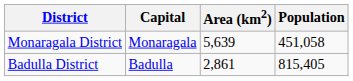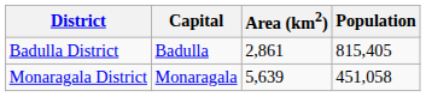 <table class="wikitable">
 <tr>
 <th><a href='#'>District</a></th>
 <th>Capital</th>
 <th>Area (km<sup>2</sup>)</th>
 <th>Population</th>
 </tr>
 <tr>
+<td><a href='#'>Badulla District</a></td>
+<td><a href='#'>Badulla</a></td>
+<td>2,861</td>
+<td>815,405</td>
+</tr>
+<tr>
 <td><a href='#'>Monaragala District</a></td>
 <td><a href='#'>Monaragala</a></td>
 <td>5,639</td>
 <td>451,058</td>
 </tr>
-<tr>
-<td><a href='#'>Badulla District</a></td>
-<td><a href='#'>Badulla</a></td>
-<td>2,861</td>
-<td>815,405</td>
-</tr>
 </table>
